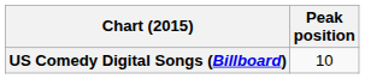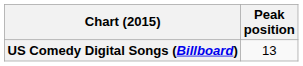 <table class="wikitable plainrowheaders" style="text-align:center;">
 <tr>
 <th scope="col">Chart (2015)</th>
 <th scope="col">Peak<br>position</th>
 </tr>
 <tr>
 <th scope="row">US Comedy Digital Songs (<em><a href='#'>Billboard</a></em>)</th>
-<td>10</td>
+<td>13</td>
 </tr>
 </table>
